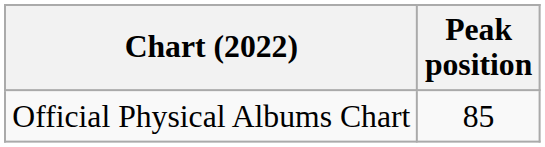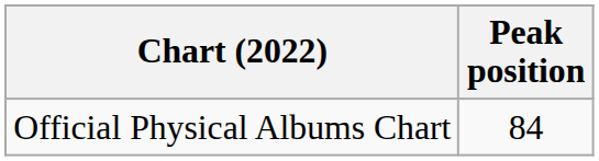 <table class="wikitable sortable">
 <tr>
 <th>Chart (2022)</th>
 <th>Peak<br>position</th>
 </tr>
 <tr>
 <td align="left">Official Physical Albums Chart</td>
-<td style="text-align:center;">85</td>
+<td style="text-align:center;">84</td>
 </tr>
 </table>
